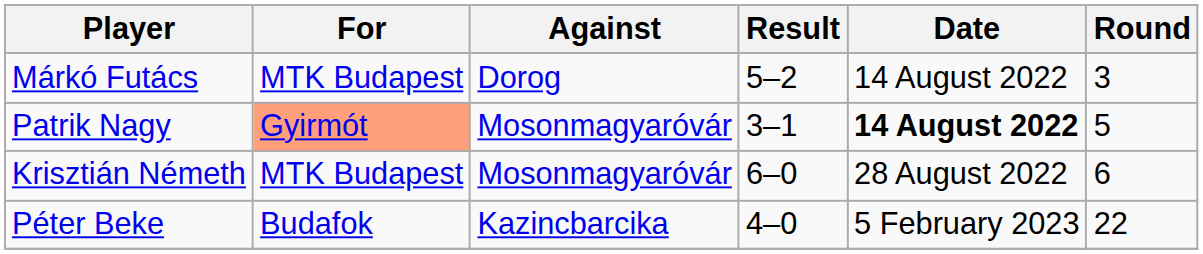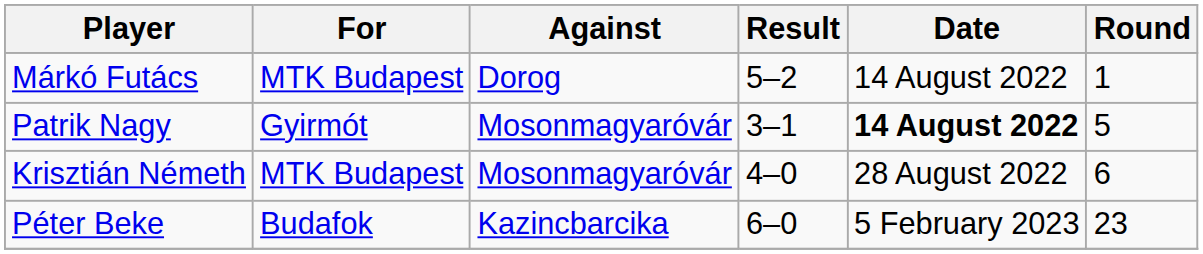 <table class="wikitable sortable">
 <tr>
 <th>Player</th>
 <th>For</th>
 <th>Against</th>
 <th>Result</th>
 <th>Date</th>
 <th>Round</th>
 </tr>
 <tr>
 <td> <a href='#'>Márkó Futács</a></td>
 <td><a href='#'>MTK Budapest</a></td>
 <td><a href='#'>Dorog</a></td>
 <td>5–2</td>
 <td>14 August 2022</td>
-<td>3</td>
+<td>1</td>
 </tr>
 <tr>
 <td> <a href='#'>Patrik Nagy</a></td>
-<td style="background: lightsalmon;"><a href='#'>Gyirmót</a></td>
+<td><a href='#'>Gyirmót</a></td>
 <td><a href='#'>Mosonmagyaróvár</a></td>
 <td>3–1</td>
 <td><strong>14 August 2022</strong></td>
 <td>5</td>
 </tr>
 <tr>
 <td> <a href='#'>Krisztián Németh</a></td>
 <td><a href='#'>MTK Budapest</a></td>
 <td><a href='#'>Mosonmagyaróvár</a></td>
-<td>6–0</td>
+<td>4–0</td>
 <td>28 August 2022</td>
 <td>6</td>
 </tr>
 <tr>
 <td> <a href='#'>Péter Beke</a></td>
 <td><a href='#'>Budafok</a></td>
 <td><a href='#'>Kazincbarcika</a></td>
-<td>4–0</td>
+<td>6–0</td>
 <td>5 February 2023</td>
-<td>22</td>
+<td>23</td>
 </tr>
 <tr>
 </tr>
 </table>
